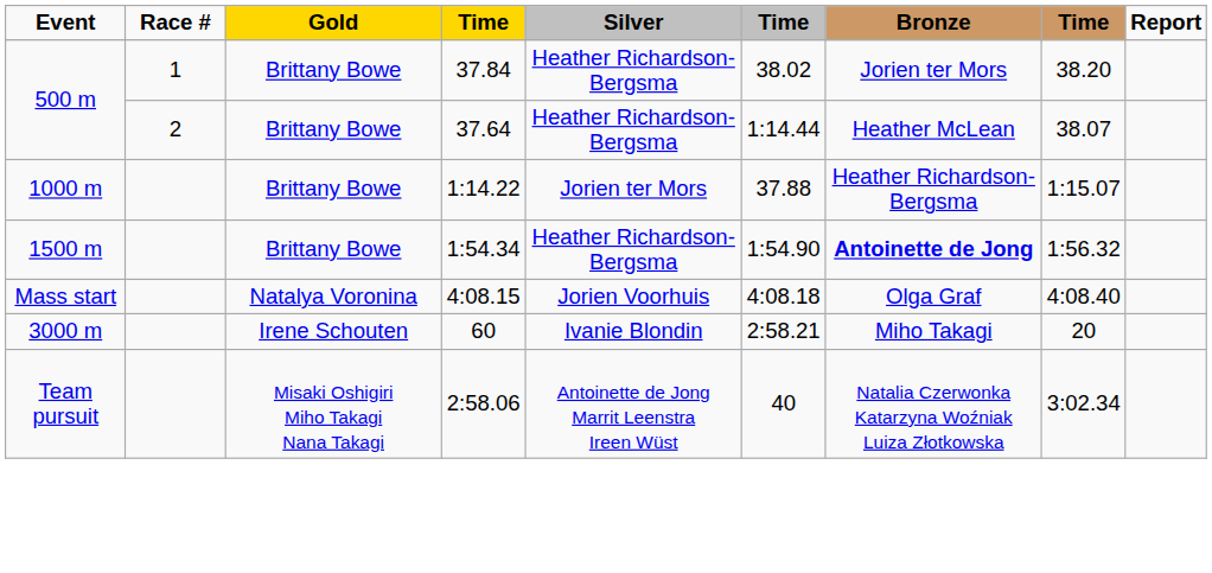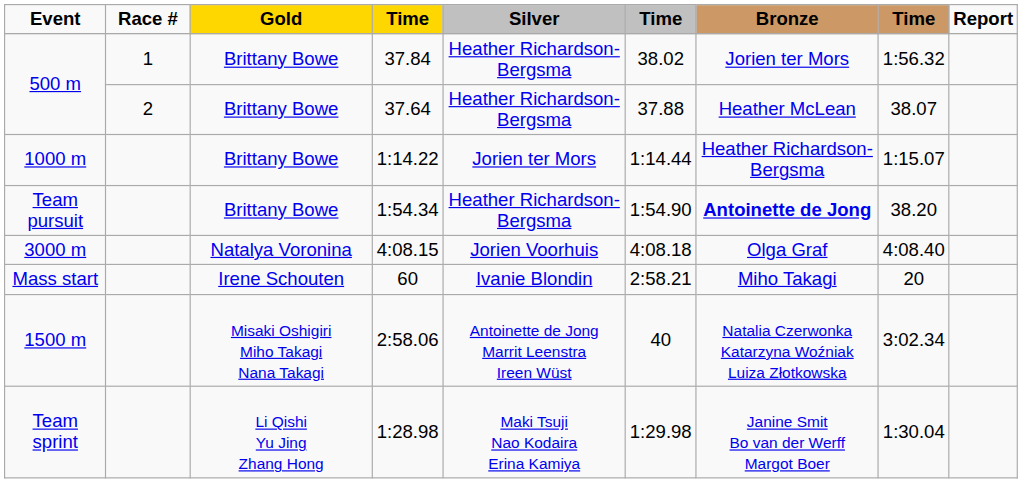 <table class="wikitable">
 <tr>
 <td width="80" align="center"><strong>Event</strong></td>
 <td width="65" align="center"><strong>Race #</strong></td>
 <td width="150" bgcolor="gold" align="center"><strong>Gold</strong></td>
 <td width="50" bgcolor="gold" align="center"><strong>Time</strong></td>
 <td width="150" bgcolor="silver" align="center"><strong>Silver</strong></td>
 <td width="50" bgcolor="silver" align="center"><strong>Time</strong></td>
 <td width="150" bgcolor="#CC9966" align="center"><strong>Bronze</strong></td>
 <td width="50" bgcolor="#CC9966" align="center"><strong>Time</strong></td>
 <td width="50" align="center"><strong>Report</strong></td>
 </tr>
 <tr bgcolor="#cccccc">
 </tr>
 <tr>
 <td rowspan=2 align="center"><a href='#'>500 m</a></td>
 <td align="center">1</td>
 <td align="center"><a href='#'>Brittany Bowe</a><br><small></small></td>
 <td align="center">37.84</td>
 <td align="center"><a href='#'>Heather Richardson-Bergsma</a><br><small></small></td>
 <td align="center">38.02</td>
 <td align="center"><a href='#'>Jorien ter Mors</a><br><small></small></td>
-<td align="center">38.20</td>
+<td align="center">1:56.32</td>
 <td align="center"></td>
 </tr>
 <tr>
 <td align="center">2</td>
 <td align="center"><a href='#'>Brittany Bowe</a><br><small></small></td>
 <td align="center">37.64</td>
 <td align="center"><a href='#'>Heather Richardson-Bergsma</a><br><small></small></td>
-<td align="center">1:14.44</td>
+<td align="center">37.88</td>
 <td align="center"><a href='#'>Heather McLean</a><br><small></small></td>
 <td align="center">38.07</td>
 <td align="center"></td>
 </tr>
 <tr>
 <td align="center"><a href='#'>1000 m</a></td>
 <td align="center"></td>
 <td align="center"><a href='#'>Brittany Bowe</a><br><small></small></td>
 <td align="center">1:14.22</td>
 <td align="center"><a href='#'>Jorien ter Mors</a><br><small></small></td>
-<td align="center">37.88</td>
+<td align="center">1:14.44</td>
 <td align="center"><a href='#'>Heather Richardson-Bergsma</a><br><small></small></td>
 <td align="center">1:15.07</td>
 <td align="center"></td>
 </tr>
 <tr>
-<td align="center"><a href='#'>1500 m</a></td>
+<td align="center"><a href='#'>Team pursuit</a></td>
 <td align="center"></td>
 <td align="center"><a href='#'>Brittany Bowe</a><br><small></small></td>
 <td align="center">1:54.34</td>
 <td align="center"><a href='#'>Heather Richardson-Bergsma</a><br><small></small></td>
 <td align="center">1:54.90</td>
 <td align="center"><strong><a href='#'>Antoinette de Jong</a><br><small></small></strong></td>
-<td align="center">1:56.32</td>
+<td align="center">38.20</td>
 <td align="center"></td>
 </tr>
 <tr>
-<td align="center"><a href='#'>Mass start</a></td>
+<td align="center"><a href='#'>3000 m</a></td>
 <td align="center"></td>
 <td align="center"><a href='#'>Natalya Voronina</a><br><small></small></td>
 <td align="center">4:08.15</td>
 <td align="center"><a href='#'>Jorien Voorhuis</a><br><small></small></td>
 <td align="center">4:08.18</td>
 <td align="center"><a href='#'>Olga Graf</a><br><small></small></td>
 <td align="center">4:08.40</td>
 <td align="center"></td>
 </tr>
 <tr>
-<td align="center"><a href='#'>3000 m</a></td>
+<td align="center"><a href='#'>Mass start</a></td>
 <td align="center"></td>
 <td align="center"><a href='#'>Irene Schouten</a><br><small></small></td>
 <td align="center">60 </td>
 <td align="center"><a href='#'>Ivanie Blondin</a><br><small></small></td>
 <td align="center">2:58.21</td>
 <td align="center"><a href='#'>Miho Takagi</a><br><small></small></td>
 <td align="center">20 </td>
 <td align="center"></td>
 </tr>
 <tr>
-<td align="center"><a href='#'>Team pursuit</a></td>
+<td align="center"><a href='#'>1500 m</a></td>
 <td align="center"></td>
 <td align="center"><br><small><a href='#'>Misaki Oshigiri</a><br><a href='#'>Miho Takagi</a><br><a href='#'>Nana Takagi</a></small></td>
 <td align="center">2:58.06</td>
 <td align="center"><br><small><a href='#'>Antoinette de Jong</a><br><a href='#'>Marrit Leenstra</a><br><a href='#'>Ireen Wüst</a></small></td>
 <td align="center">40 </td>
 <td align="center"><br><small><a href='#'>Natalia Czerwonka</a><br><a href='#'>Katarzyna Woźniak</a><br><a href='#'>Luiza Złotkowska</a></small></td>
 <td align="center">3:02.34</td>
 <td align="center"></td>
 </tr>
+<tr>
+<td align="center"><a href='#'>Team sprint</a></td>
+<td align="center"></td>
+<td align="center"><br><small><a href='#'>Li Qishi</a><br><a href='#'>Yu Jing</a><br><a href='#'>Zhang Hong</a></small></td>
+<td align="center">1:28.98</td>
+<td align="center"><br><small><a href='#'>Maki Tsuji</a><br><a href='#'>Nao Kodaira</a><br><a href='#'>Erina Kamiya</a></small></td>
+<td align="center">1:29.98</td>
+<td align="center"><br><small><a href='#'>Janine Smit</a><br><a href='#'>Bo van der Werff</a><br><a href='#'>Margot Boer</a></small></td>
+<td align="center">1:30.04</td>
+<td align="center"></td>
+</tr>
 </table>
